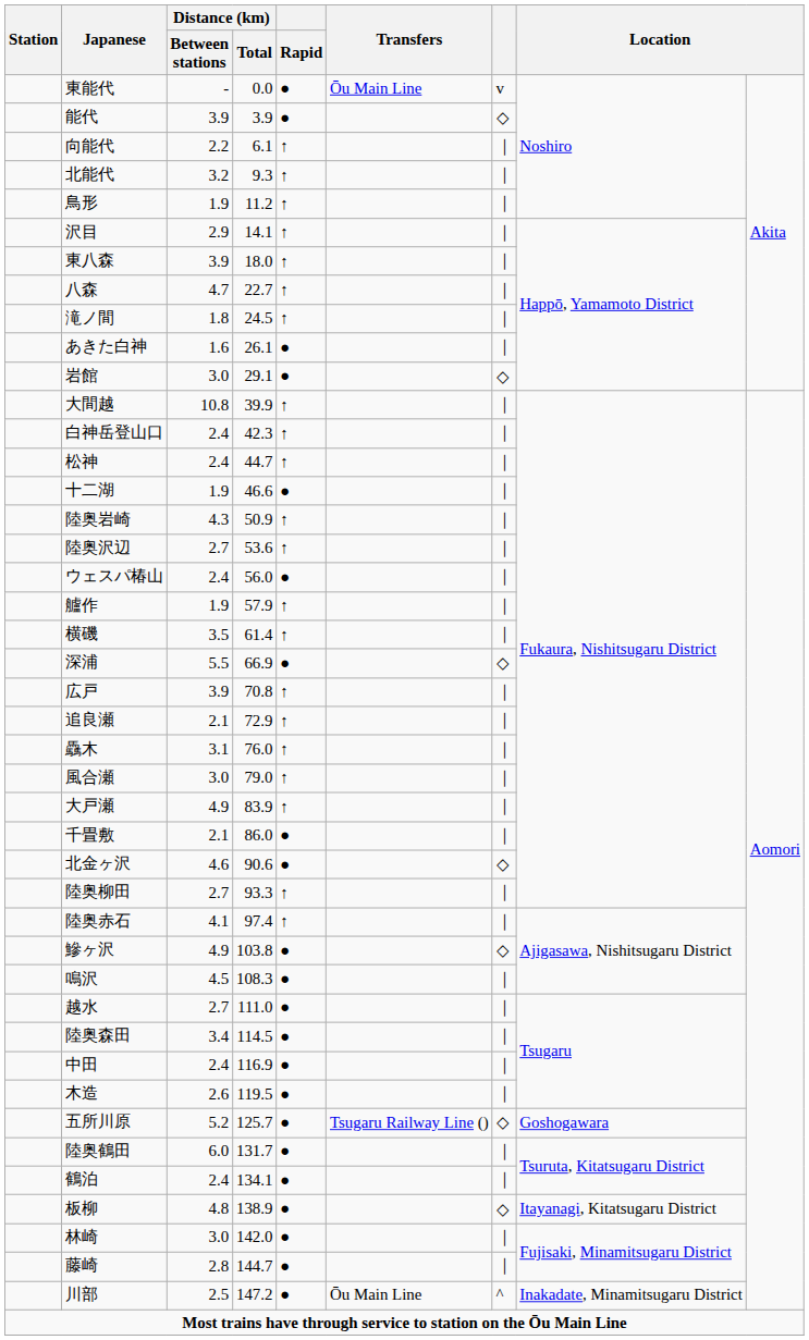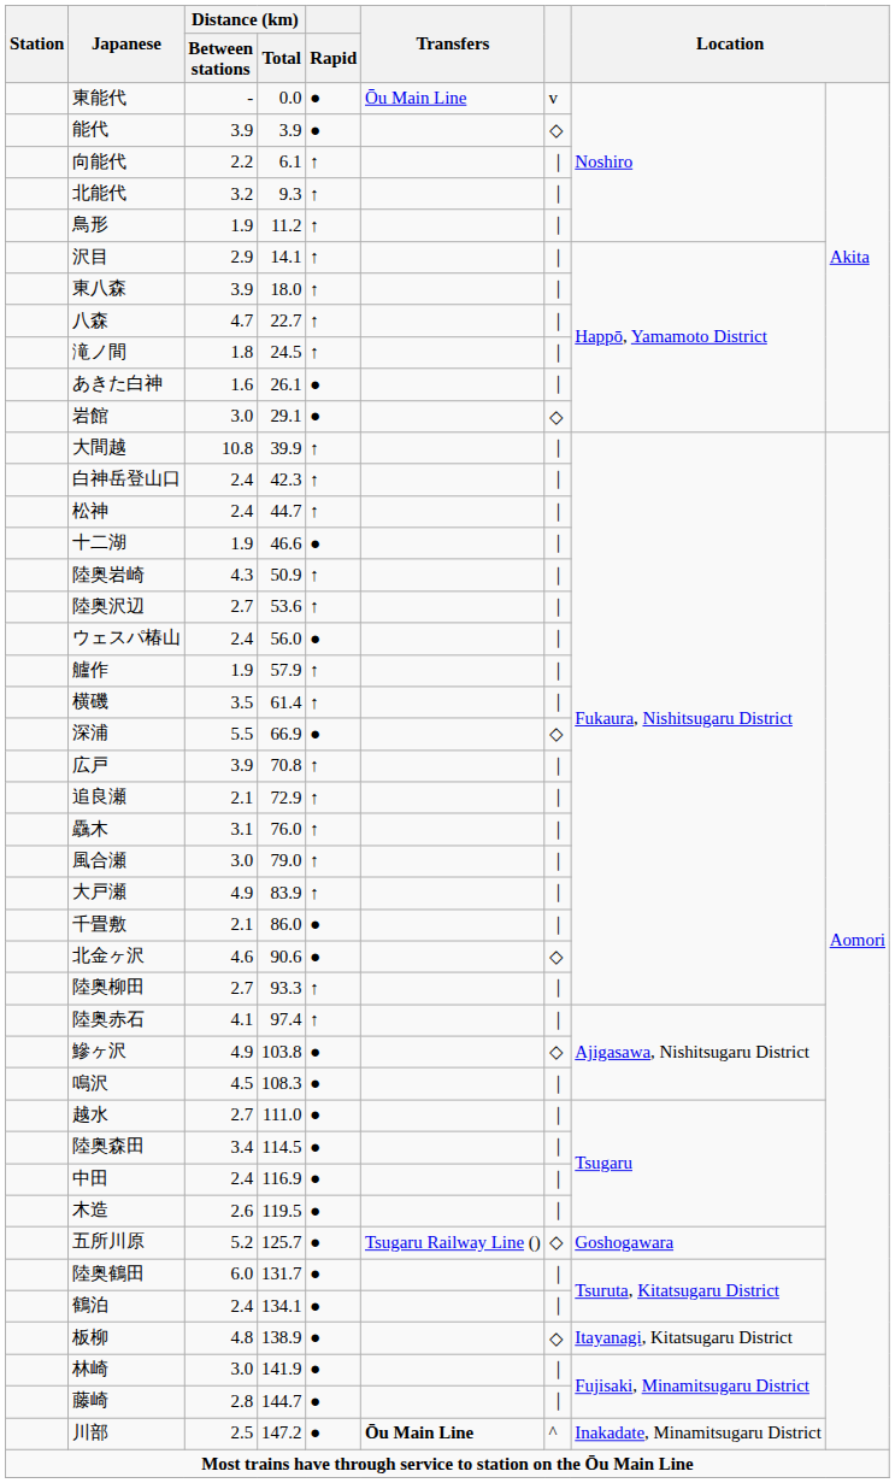 <table class="wikitable">
 <tr>
 <th rowspan="2">Station</th>
 <th rowspan="2">Japanese</th>
 <th colspan="2">Distance (km)</th>
 <th></th>
 <th rowspan="2">Transfers</th>
 <th rowspan="2"> </th>
 <th colspan="2" rowspan="2">Location</th>
 </tr>
 <tr>
 <th>Between<br>stations</th>
 <th>Total</th>
 <th>Rapid</th>
 </tr>
 <tr>
 <td></td>
 <td>東能代</td>
 <td style="text-align:right;">-</td>
 <td style="text-align:right;">0.0</td>
 <td>●</td>
 <td><a href='#'>Ōu Main Line</a></td>
 <td>v</td>
 <td rowspan="5"><a href='#'>Noshiro</a></td>
 <td rowspan="11"><a href='#'>Akita</a></td>
 </tr>
 <tr>
 <td></td>
 <td>能代</td>
 <td style="text-align:right;">3.9</td>
 <td style="text-align:right;">3.9</td>
 <td>●</td>
 <td> </td>
 <td>◇</td>
 </tr>
 <tr>
 <td></td>
 <td>向能代</td>
 <td style="text-align:right;">2.2</td>
 <td style="text-align:right;">6.1</td>
 <td>↑</td>
 <td> </td>
 <td>｜</td>
 </tr>
 <tr>
 <td></td>
 <td>北能代</td>
 <td style="text-align:right;">3.2</td>
 <td style="text-align:right;">9.3</td>
 <td>↑</td>
 <td> </td>
 <td>｜</td>
 </tr>
 <tr>
 <td></td>
 <td>鳥形</td>
 <td style="text-align:right;">1.9</td>
 <td style="text-align:right;">11.2</td>
 <td>↑</td>
 <td> </td>
 <td>｜</td>
 </tr>
 <tr>
 <td></td>
 <td>沢目</td>
 <td style="text-align:right;">2.9</td>
 <td style="text-align:right;">14.1</td>
 <td>↑</td>
 <td> </td>
 <td>｜</td>
 <td rowspan="6"><a href='#'>Happō</a>, <a href='#'>Yamamoto District</a></td>
 </tr>
 <tr>
 <td></td>
 <td>東八森</td>
 <td style="text-align:right;">3.9</td>
 <td style="text-align:right;">18.0</td>
 <td>↑</td>
 <td> </td>
 <td>｜</td>
 </tr>
 <tr>
 <td></td>
 <td>八森</td>
 <td style="text-align:right;">4.7</td>
 <td style="text-align:right;">22.7</td>
 <td>↑</td>
 <td> </td>
 <td>｜</td>
 </tr>
 <tr>
 <td></td>
 <td>滝ノ間</td>
 <td style="text-align:right;">1.8</td>
 <td style="text-align:right;">24.5</td>
 <td>↑</td>
 <td> </td>
 <td>｜</td>
 </tr>
 <tr>
 <td></td>
 <td>あきた白神</td>
 <td style="text-align:right;">1.6</td>
 <td style="text-align:right;">26.1</td>
 <td>●</td>
 <td> </td>
 <td>｜</td>
 </tr>
 <tr>
 <td></td>
 <td>岩館</td>
 <td style="text-align:right;">3.0</td>
 <td style="text-align:right;">29.1</td>
 <td>●</td>
 <td> </td>
 <td>◇</td>
 </tr>
 <tr>
 <td></td>
 <td>大間越</td>
 <td style="text-align:right;">10.8</td>
 <td style="text-align:right;">39.9</td>
 <td>↑</td>
 <td> </td>
 <td>｜</td>
 <td rowspan="18"><a href='#'>Fukaura</a>, <a href='#'>Nishitsugaru District</a></td>
 <td rowspan="32"><a href='#'>Aomori</a></td>
 </tr>
 <tr>
 <td></td>
 <td>白神岳登山口</td>
 <td style="text-align:right;">2.4</td>
 <td style="text-align:right;">42.3</td>
 <td>↑</td>
 <td> </td>
 <td>｜</td>
 </tr>
 <tr>
 <td></td>
 <td>松神</td>
 <td style="text-align:right;">2.4</td>
 <td style="text-align:right;">44.7</td>
 <td>↑</td>
 <td> </td>
 <td>｜</td>
 </tr>
 <tr>
 <td></td>
 <td>十二湖</td>
 <td style="text-align:right;">1.9</td>
 <td style="text-align:right;">46.6</td>
 <td>●</td>
 <td> </td>
 <td>｜</td>
 </tr>
 <tr>
 <td></td>
 <td>陸奥岩崎</td>
 <td style="text-align:right;">4.3</td>
 <td style="text-align:right;">50.9</td>
 <td>↑</td>
 <td> </td>
 <td>｜</td>
 </tr>
 <tr>
 <td></td>
 <td>陸奥沢辺</td>
 <td style="text-align:right;">2.7</td>
 <td style="text-align:right;">53.6</td>
 <td>↑</td>
 <td> </td>
 <td>｜</td>
 </tr>
 <tr>
 <td></td>
 <td>ウェスパ椿山</td>
 <td style="text-align:right;">2.4</td>
 <td style="text-align:right;">56.0</td>
 <td>●</td>
 <td> </td>
 <td>｜</td>
 </tr>
 <tr>
 <td></td>
 <td>艫作</td>
 <td style="text-align:right;">1.9</td>
 <td style="text-align:right;">57.9</td>
 <td>↑</td>
 <td> </td>
 <td>｜</td>
 </tr>
 <tr>
 <td></td>
 <td>横磯</td>
 <td style="text-align:right;">3.5</td>
 <td style="text-align:right;">61.4</td>
 <td>↑</td>
 <td> </td>
 <td>｜</td>
 </tr>
 <tr>
 <td></td>
 <td>深浦</td>
 <td style="text-align:right;">5.5</td>
 <td style="text-align:right;">66.9</td>
 <td>●</td>
 <td> </td>
 <td>◇</td>
 </tr>
 <tr>
 <td></td>
 <td>広戸</td>
 <td style="text-align:right;">3.9</td>
 <td style="text-align:right;">70.8</td>
 <td>↑</td>
 <td> </td>
 <td>｜</td>
 </tr>
 <tr>
 <td></td>
 <td>追良瀬</td>
 <td style="text-align:right;">2.1</td>
 <td style="text-align:right;">72.9</td>
 <td>↑</td>
 <td> </td>
 <td>｜</td>
 </tr>
 <tr>
 <td></td>
 <td>驫木</td>
 <td style="text-align:right;">3.1</td>
 <td style="text-align:right;">76.0</td>
 <td>↑</td>
 <td> </td>
 <td>｜</td>
 </tr>
 <tr>
 <td></td>
 <td>風合瀬</td>
 <td style="text-align:right;">3.0</td>
 <td style="text-align:right;">79.0</td>
 <td>↑</td>
 <td> </td>
 <td>｜</td>
 </tr>
 <tr>
 <td></td>
 <td>大戸瀬</td>
 <td style="text-align:right;">4.9</td>
 <td style="text-align:right;">83.9</td>
 <td>↑</td>
 <td> </td>
 <td>｜</td>
 </tr>
 <tr>
 <td></td>
 <td>千畳敷</td>
 <td style="text-align:right;">2.1</td>
 <td style="text-align:right;">86.0</td>
 <td>●</td>
 <td> </td>
 <td>｜</td>
 </tr>
 <tr>
 <td></td>
 <td>北金ヶ沢</td>
 <td style="text-align:right;">4.6</td>
 <td style="text-align:right;">90.6</td>
 <td>●</td>
 <td> </td>
 <td>◇</td>
 </tr>
 <tr>
 <td></td>
 <td>陸奥柳田</td>
 <td style="text-align:right;">2.7</td>
 <td style="text-align:right;">93.3</td>
 <td>↑</td>
 <td> </td>
 <td>｜</td>
 </tr>
 <tr>
 <td></td>
 <td>陸奥赤石</td>
 <td style="text-align:right;">4.1</td>
 <td style="text-align:right;">97.4</td>
 <td>↑</td>
 <td> </td>
 <td>｜</td>
 <td rowspan="3"><a href='#'>Ajigasawa</a>, Nishitsugaru District</td>
 </tr>
 <tr>
 <td></td>
 <td>鰺ヶ沢</td>
 <td style="text-align:right;">4.9</td>
 <td style="text-align:right;">103.8</td>
 <td>●</td>
 <td> </td>
 <td>◇</td>
 </tr>
 <tr>
 <td></td>
 <td>鳴沢</td>
 <td style="text-align:right;">4.5</td>
 <td style="text-align:right;">108.3</td>
 <td>●</td>
 <td> </td>
 <td>｜</td>
 </tr>
 <tr>
 <td></td>
 <td>越水</td>
 <td style="text-align:right;">2.7</td>
 <td style="text-align:right;">111.0</td>
 <td>●</td>
 <td> </td>
 <td>｜</td>
 <td rowspan="4"><a href='#'>Tsugaru</a></td>
 </tr>
 <tr>
 <td></td>
 <td>陸奥森田</td>
 <td style="text-align:right;">3.4</td>
 <td style="text-align:right;">114.5</td>
 <td>●</td>
 <td> </td>
 <td>｜</td>
 </tr>
 <tr>
 <td></td>
 <td>中田</td>
 <td style="text-align:right;">2.4</td>
 <td style="text-align:right;">116.9</td>
 <td>●</td>
 <td> </td>
 <td>｜</td>
 </tr>
 <tr>
 <td></td>
 <td>木造</td>
 <td style="text-align:right;">2.6</td>
 <td style="text-align:right;">119.5</td>
 <td>●</td>
 <td> </td>
 <td>｜</td>
 </tr>
 <tr>
 <td></td>
 <td>五所川原</td>
 <td style="text-align:right;">5.2</td>
 <td style="text-align:right;">125.7</td>
 <td>●</td>
 <td><a href='#'>Tsugaru Railway Line</a> ()</td>
 <td>◇</td>
 <td><a href='#'>Goshogawara</a></td>
 </tr>
 <tr>
 <td></td>
 <td>陸奥鶴田</td>
 <td style="text-align:right;">6.0</td>
 <td style="text-align:right;">131.7</td>
 <td>●</td>
 <td> </td>
 <td>｜</td>
 <td rowspan="2"><a href='#'>Tsuruta</a>, <a href='#'>Kitatsugaru District</a></td>
 </tr>
 <tr>
 <td></td>
 <td>鶴泊</td>
 <td style="text-align:right;">2.4</td>
 <td style="text-align:right;">134.1</td>
 <td>●</td>
 <td> </td>
 <td>｜</td>
 </tr>
 <tr>
 <td></td>
 <td>板柳</td>
 <td style="text-align:right;">4.8</td>
 <td style="text-align:right;">138.9</td>
 <td>●</td>
 <td> </td>
 <td>◇</td>
 <td><a href='#'>Itayanagi</a>, Kitatsugaru District</td>
 </tr>
 <tr>
 <td></td>
 <td>林崎</td>
 <td style="text-align:right;">3.0</td>
-<td style="text-align:right;">142.0</td>
+<td style="text-align:right;">141.9</td>
 <td>●</td>
 <td> </td>
 <td>｜</td>
 <td rowspan="2"><a href='#'>Fujisaki</a>, <a href='#'>Minamitsugaru District</a></td>
 </tr>
 <tr>
 <td></td>
 <td>藤崎</td>
 <td style="text-align:right;">2.8</td>
 <td style="text-align:right;">144.7</td>
 <td>●</td>
 <td> </td>
 <td>｜</td>
 </tr>
 <tr>
 <td></td>
 <td>川部</td>
 <td style="text-align:right;">2.5</td>
 <td style="text-align:right;">147.2</td>
 <td>●</td>
-<td>Ōu Main Line</td>
+<td><strong>Ōu Main Line</strong></td>
 <td>^</td>
 <td><a href='#'>Inakadate</a>, Minamitsugaru District</td>
 </tr>
 <tr>
 <td colspan="9" style="text-align: center"><strong>Most trains have through service to  station on the Ōu Main Line</strong></td>
 </tr>
 <tr>
 </tr>
 </table>
